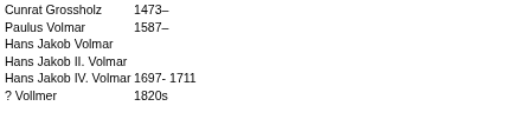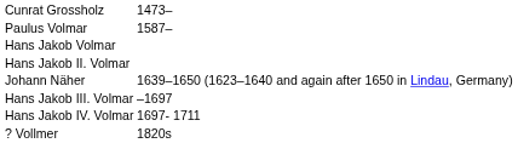 <table>
 <tr>
 <td>Cunrat Grossholz</td>
 <td>1473–</td>
 </tr>
 <tr>
 <td>Paulus Volmar</td>
 <td>1587–</td>
 </tr>
 <tr>
 <td>Hans Jakob Volmar</td>
 <td></td>
 </tr>
 <tr>
 <td>Hans Jakob II. Volmar</td>
 <td></td>
 </tr>
 <tr>
+<td>Johann Näher</td>
+<td>1639–1650 (1623–1640 and again after 1650 in <a href='#'>Lindau</a>, Germany)</td>
+</tr>
+<tr>
+<td>Hans Jakob III. Volmar</td>
+<td>–1697</td>
+</tr>
+<tr>
 <td>Hans Jakob IV. Volmar</td>
 <td>1697- 1711</td>
 </tr>
 <tr>
 <td>? Vollmer</td>
 <td>1820s</td>
 </tr>
 <tr>
 </tr>
 </table>
